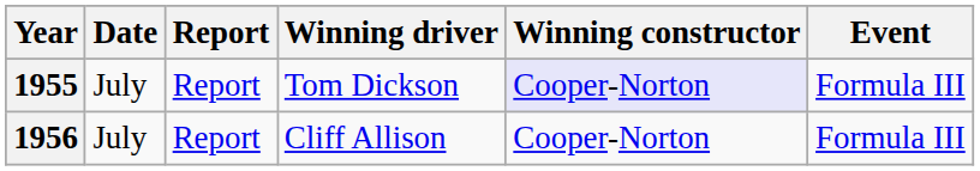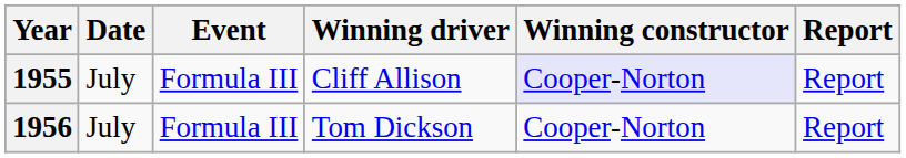 <table class="wikitable" style="font-size:95%">
 <tr>
 <th>Year</th>
 <th>Date</th>
-<th>Report</th>
+<th>Event</th>
 <th>Winning driver</th>
 <th>Winning constructor</th>
-<th>Event</th>
+<th>Report</th>
 </tr>
 <tr>
 <th>1955</th>
 <td>July</td>
+<td><a href='#'>Formula III</a></td>
+<td> <a href='#'>Cliff Allison</a></td>
+<td style="background: lavender;"><a href='#'>Cooper</a>-<a href='#'>Norton</a></td>
 <td><a href='#'>Report</a></td>
-<td> <a href='#'>Tom Dickson</a></td>
-<td style="background: lavender;"><a href='#'>Cooper</a>-<a href='#'>Norton</a></td>
-<td><a href='#'>Formula III</a></td>
 </tr>
 <tr>
 <th>1956</th>
 <td>July</td>
+<td><a href='#'>Formula III</a></td>
+<td> <a href='#'>Tom Dickson</a></td>
+<td><a href='#'>Cooper</a>-<a href='#'>Norton</a></td>
 <td><a href='#'>Report</a></td>
-<td> <a href='#'>Cliff Allison</a></td>
-<td><a href='#'>Cooper</a>-<a href='#'>Norton</a></td>
-<td><a href='#'>Formula III</a></td>
 </tr>
 </table>
